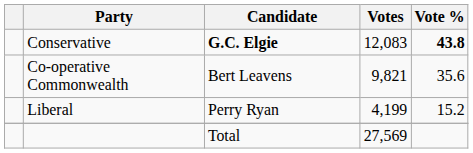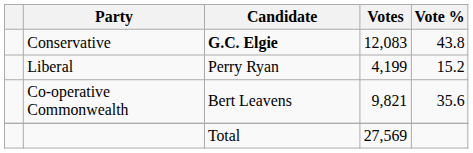 <table class="wikitable">
 <tr>
 <th></th>
 <th scope="col" width="175">Party</th>
 <th scope="col" width="150">Candidate</th>
 <th>Votes</th>
 <th>Vote %</th>
 </tr>
 <tr>
 <td>   </td>
 <td>Conservative</td>
 <td><strong>G.C. Elgie</strong></td>
 <td align=right>12,083</td>
-<td align=right><strong>43.8</strong></td>
+<td align=right>43.8</td>
+</tr>
+<tr |>
+<td>   </td>
+<td>Liberal</td>
+<td>Perry Ryan</td>
+<td align=right>4,199</td>
+<td align=right>15.2</td>
 </tr>
 <tr |>
 <td>   </td>
 <td>Co-operative Commonwealth</td>
 <td>Bert Leavens</td>
 <td align=right>9,821</td>
 <td align=right>35.6</td>
-</tr>
-<tr |>
-<td>   </td>
-<td>Liberal</td>
-<td>Perry Ryan</td>
-<td align=right>4,199</td>
-<td align=right>15.2</td>
 </tr>
 <tr |>
 </tr>
 <tr |>
 <td></td>
 <td></td>
 <td>Total</td>
 <td align=right>27,569</td>
 <td></td>
 </tr>
 </table>
